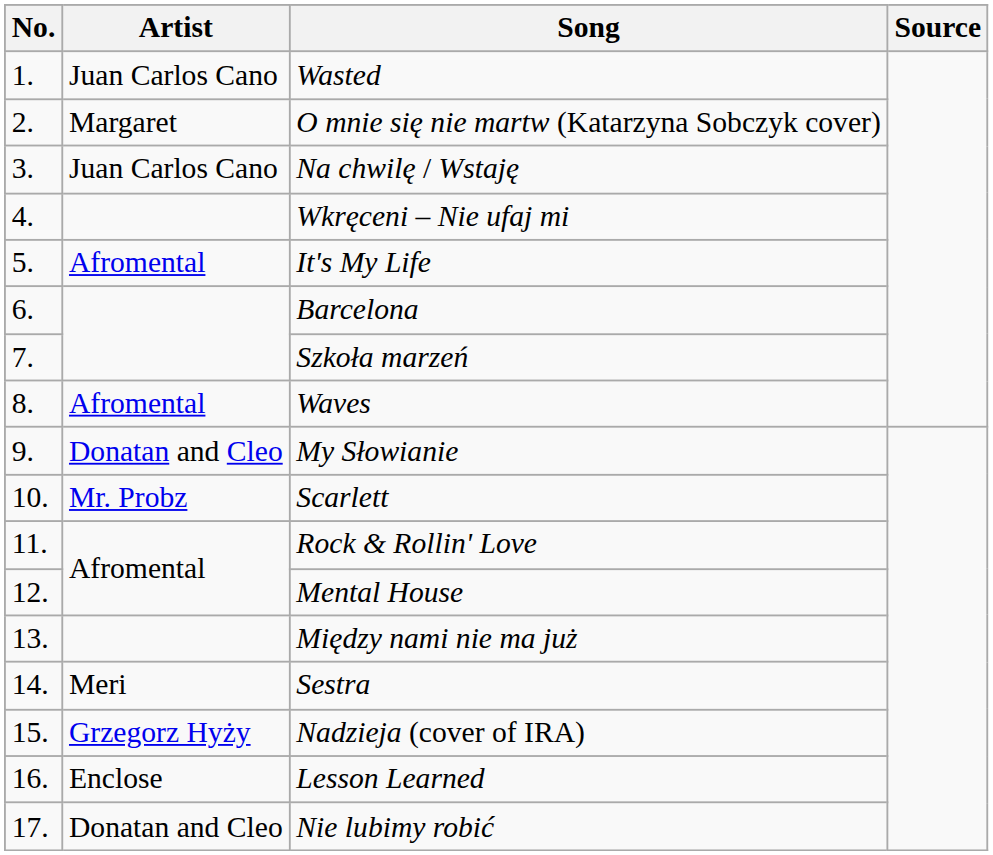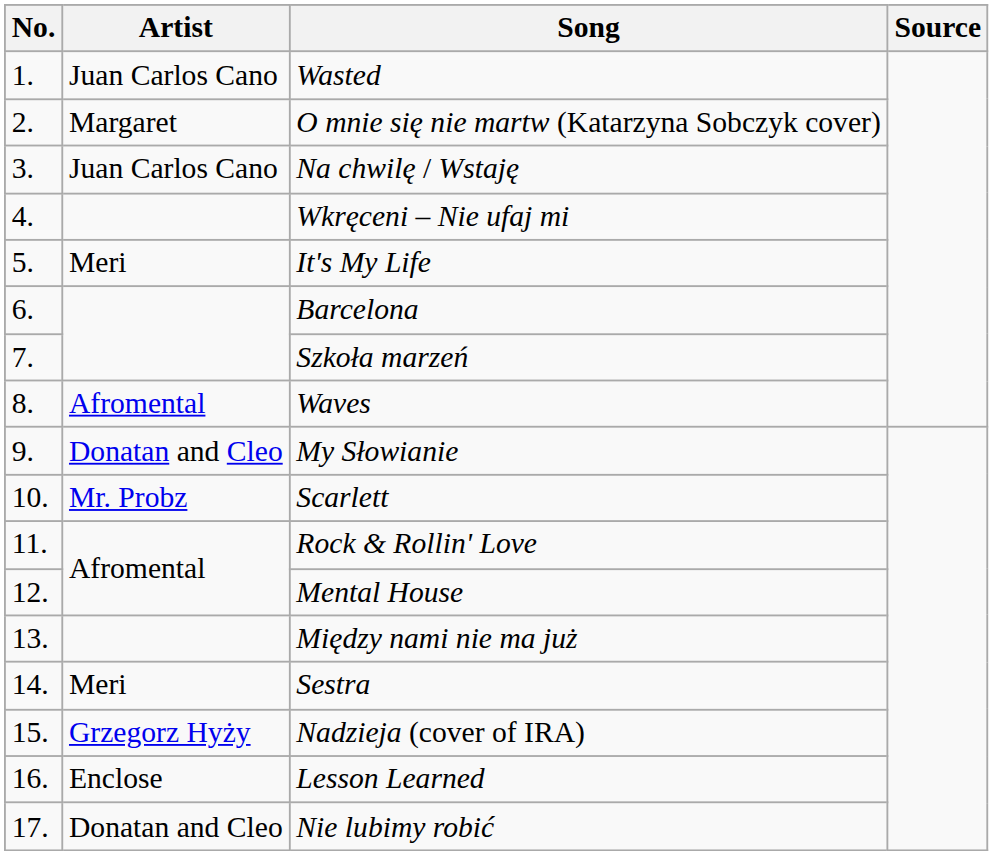 <table class="wikitable">
 <tr>
 <th><strong>No.</strong></th>
 <th><strong>Artist</strong></th>
 <th><strong>Song</strong></th>
 <th><strong>Source</strong></th>
 </tr>
 <tr>
 <td>1.</td>
 <td>Juan Carlos Cano</td>
 <td><em>Wasted</em></td>
 <td rowspan="8"></td>
 </tr>
 <tr>
 <td>2.</td>
 <td>Margaret</td>
 <td><em>O mnie się nie martw</em> (Katarzyna Sobczyk cover)</td>
 </tr>
 <tr>
 <td>3.</td>
 <td>Juan Carlos Cano</td>
 <td><em>Na chwilę</em> / <em>Wstaję</em></td>
 </tr>
 <tr>
 <td>4.</td>
 <td></td>
 <td><em>Wkręceni – Nie ufaj mi</em></td>
 </tr>
 <tr>
 <td>5.</td>
-<td><a href='#'>Afromental</a></td>
+<td>Meri</td>
 <td><em>It's My Life</em></td>
 </tr>
 <tr>
 <td>6.</td>
 <td rowspan="2"></td>
 <td><em>Barcelona</em></td>
 </tr>
 <tr>
 <td>7.</td>
 <td><em>Szkoła marzeń</em></td>
 </tr>
 <tr>
 <td>8.</td>
 <td><a href='#'>Afromental</a></td>
 <td><em>Waves</em></td>
 </tr>
 <tr>
 <td>9.</td>
 <td><a href='#'>Donatan</a> and <a href='#'>Cleo</a></td>
 <td><em>My Słowianie</em></td>
 <td rowspan="9"></td>
 </tr>
 <tr>
 <td>10.</td>
 <td><a href='#'>Mr. Probz</a></td>
 <td><em>Scarlett</em></td>
 </tr>
 <tr>
 <td>11.</td>
 <td rowspan="2">Afromental</td>
 <td><em>Rock & Rollin' Love</em></td>
 </tr>
 <tr>
 <td>12.</td>
 <td><em>Mental House</em></td>
 </tr>
 <tr>
 <td>13.</td>
 <td></td>
 <td><em>Między nami nie ma już</em></td>
 </tr>
 <tr>
 <td>14.</td>
 <td>Meri</td>
 <td><em>Sestra</em></td>
 </tr>
 <tr>
 <td>15.</td>
 <td><a href='#'>Grzegorz Hyży</a></td>
 <td><em>Nadzieja</em> (cover of IRA)</td>
 </tr>
 <tr>
 <td>16.</td>
 <td>Enclose</td>
 <td><em>Lesson Learned</em></td>
 </tr>
 <tr>
 <td>17.</td>
 <td>Donatan and Cleo</td>
 <td><em>Nie lubimy robić</em></td>
 </tr>
 </table>
